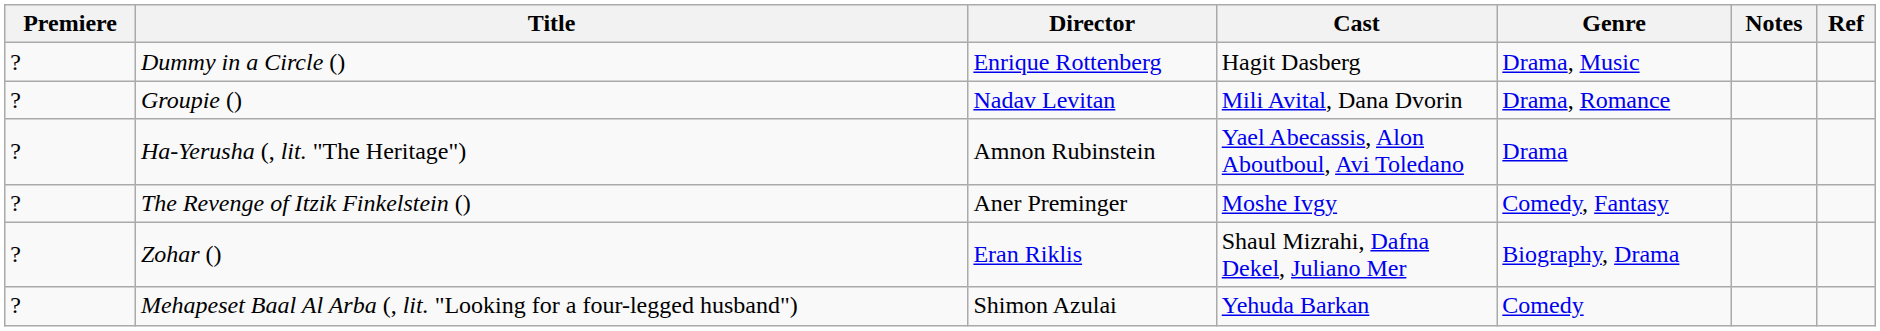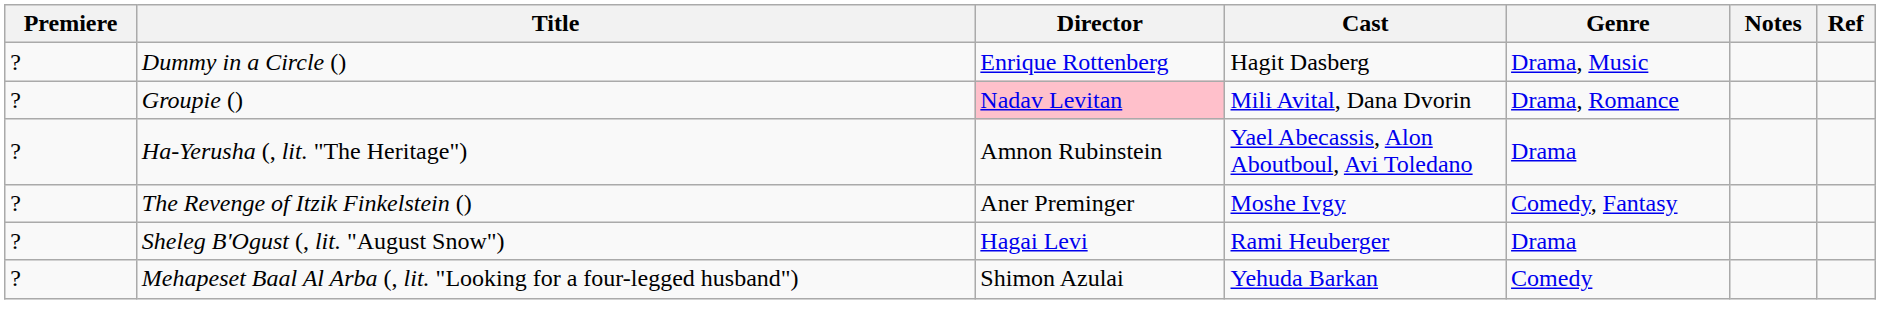 <table class="wikitable">
 <tr>
 <th>Premiere</th>
 <th>Title</th>
 <th>Director</th>
 <th width=15%>Cast</th>
 <th>Genre</th>
 <th>Notes</th>
 <th>Ref</th>
 </tr>
 <tr>
 <td>?</td>
 <td><em>Dummy in a Circle</em> ()</td>
 <td><a href='#'>Enrique Rottenberg</a></td>
 <td>Hagit Dasberg</td>
 <td><a href='#'>Drama</a>, <a href='#'>Music</a></td>
 <td></td>
 <td></td>
 </tr>
 <tr>
 <td>?</td>
 <td><em>Groupie</em> ()</td>
-<td><a href='#'>Nadav Levitan</a></td>
+<td style="background: pink;"><a href='#'>Nadav Levitan</a></td>
 <td><a href='#'>Mili Avital</a>, Dana Dvorin</td>
 <td><a href='#'>Drama</a>, <a href='#'>Romance</a></td>
 <td></td>
 <td></td>
 </tr>
 <tr>
 <td>?</td>
 <td><em>Ha-Yerusha</em> (, <em>lit.</em> "The Heritage")</td>
 <td>Amnon Rubinstein</td>
 <td><a href='#'>Yael Abecassis</a>, <a href='#'>Alon Aboutboul</a>, <a href='#'>Avi Toledano</a></td>
 <td><a href='#'>Drama</a></td>
 <td></td>
 <td></td>
 </tr>
 <tr>
 <td>?</td>
 <td><em>The Revenge of Itzik Finkelstein</em> ()</td>
 <td>Aner Preminger</td>
 <td><a href='#'>Moshe Ivgy</a></td>
 <td><a href='#'>Comedy</a>, <a href='#'>Fantasy</a></td>
 <td></td>
 <td></td>
 </tr>
 <tr>
 <td>?</td>
-<td><em>Zohar</em> ()</td>
-<td><a href='#'>Eran Riklis</a></td>
-<td>Shaul Mizrahi, <a href='#'>Dafna Dekel</a>, <a href='#'>Juliano Mer</a></td>
-<td><a href='#'>Biography</a>, <a href='#'>Drama</a></td>
+<td><em>Sheleg B'Ogust</em> (, <em>lit.</em> "August Snow")</td>
+<td><a href='#'>Hagai Levi</a></td>
+<td><a href='#'>Rami Heuberger</a></td>
+<td><a href='#'>Drama</a></td>
 <td></td>
 <td></td>
 </tr>
 <tr>
 <td>?</td>
 <td><em>Mehapeset Baal Al Arba</em> (, <em>lit.</em> "Looking for a four-legged husband")</td>
 <td>Shimon Azulai</td>
 <td><a href='#'>Yehuda Barkan</a></td>
 <td><a href='#'>Comedy</a></td>
 <td></td>
 <td></td>
 </tr>
 </table>
